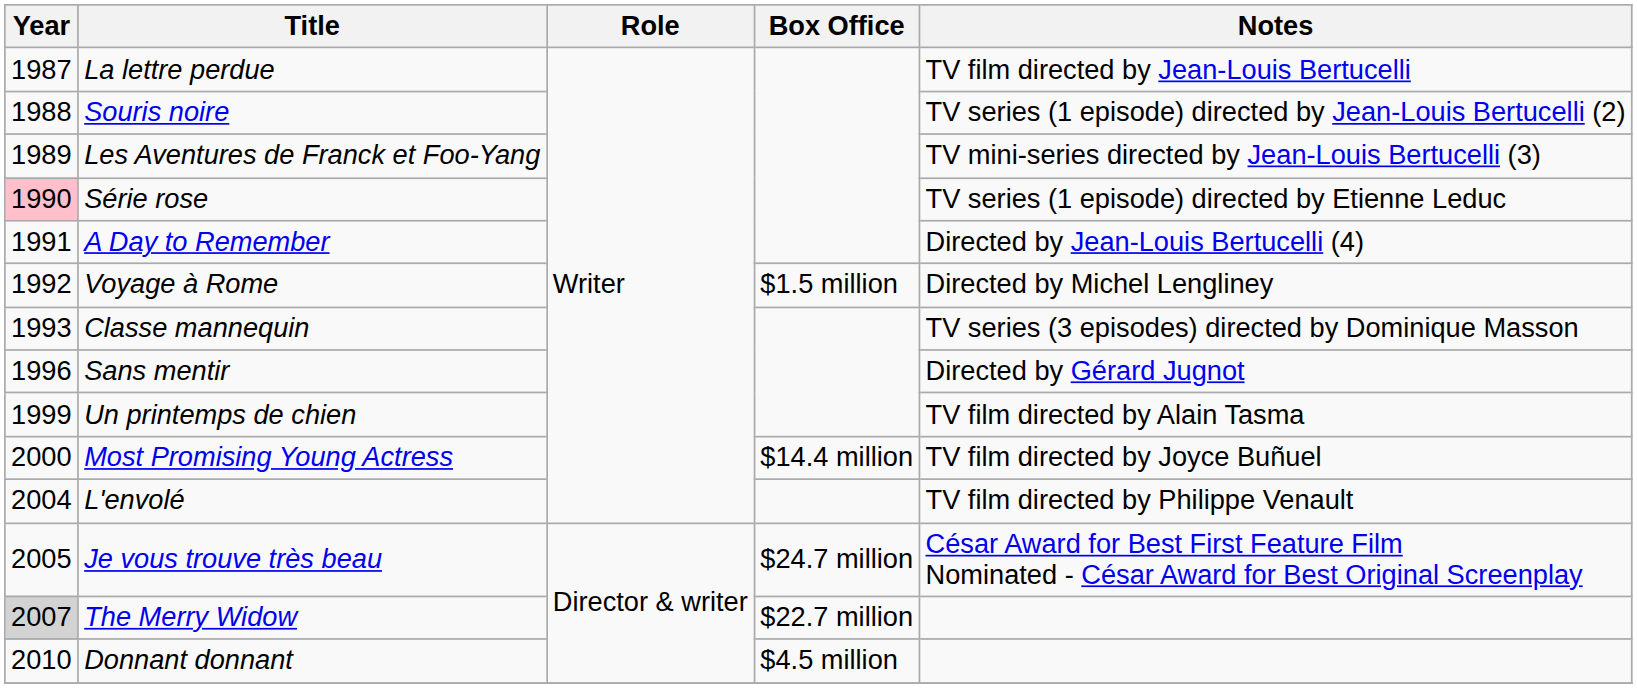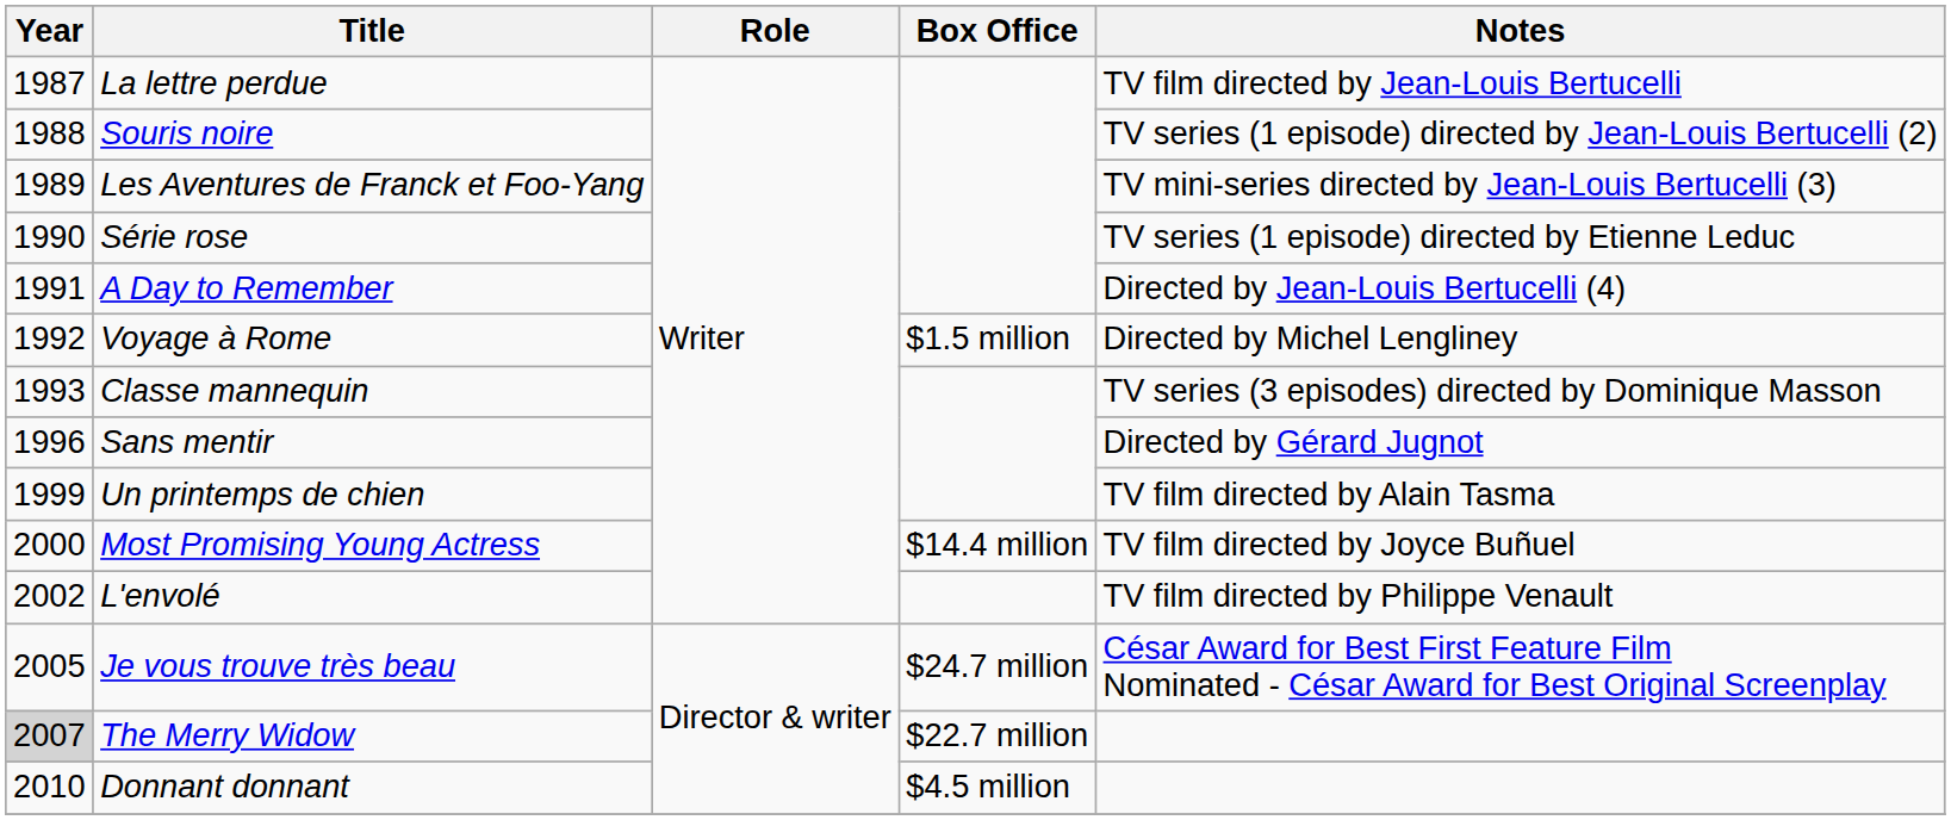 <table class="wikitable sortable">
 <tr>
 <th>Year</th>
 <th>Title</th>
 <th>Role</th>
 <th>Box Office</th>
 <th>Notes</th>
 </tr>
 <tr>
 <td>1987</td>
 <td><em>La lettre perdue</em></td>
 <td rowspan=11>Writer</td>
 <td rowspan=5></td>
 <td>TV film directed by <a href='#'>Jean-Louis Bertucelli</a></td>
 </tr>
 <tr>
 <td>1988</td>
 <td><em><a href='#'>Souris noire</a></em></td>
 <td>TV series (1 episode) directed by <a href='#'>Jean-Louis Bertucelli</a> (2)</td>
 </tr>
 <tr>
 <td>1989</td>
 <td><em>Les Aventures de Franck et Foo-Yang</em></td>
 <td>TV mini-series directed by <a href='#'>Jean-Louis Bertucelli</a> (3)</td>
 </tr>
 <tr>
-<td style="background: pink;">1990</td>
+<td>1990</td>
 <td><em>Série rose</em></td>
 <td>TV series (1 episode) directed by Etienne Leduc</td>
 </tr>
 <tr>
 <td>1991</td>
 <td><em><a href='#'>A Day to Remember</a></em></td>
 <td>Directed by <a href='#'>Jean-Louis Bertucelli</a> (4)</td>
 </tr>
 <tr>
 <td>1992</td>
 <td><em>Voyage à Rome</em></td>
 <td>$1.5 million</td>
 <td>Directed by Michel Lengliney</td>
 </tr>
 <tr>
 <td>1993</td>
 <td><em>Classe mannequin</em></td>
 <td rowspan=3></td>
 <td>TV series (3 episodes) directed by Dominique Masson</td>
 </tr>
 <tr>
 <td>1996</td>
 <td><em>Sans mentir</em></td>
 <td>Directed by <a href='#'>Gérard Jugnot</a></td>
 </tr>
 <tr>
 <td>1999</td>
 <td><em>Un printemps de chien</em></td>
 <td>TV film directed by Alain Tasma</td>
 </tr>
 <tr>
 <td>2000</td>
 <td><em><a href='#'>Most Promising Young Actress</a></em></td>
 <td>$14.4 million</td>
 <td>TV film directed by Joyce Buñuel</td>
 </tr>
 <tr>
-<td>2004</td>
+<td>2002</td>
 <td><em>L'envolé</em></td>
 <td></td>
 <td>TV film directed by Philippe Venault</td>
 </tr>
 <tr>
 <td>2005</td>
 <td><em><a href='#'>Je vous trouve très beau</a></em></td>
 <td rowspan=3>Director & writer</td>
 <td>$24.7 million</td>
 <td><a href='#'>César Award for Best First Feature Film</a><br>Nominated - <a href='#'>César Award for Best Original Screenplay</a></td>
 </tr>
 <tr>
 <td style="background: lightgrey;">2007</td>
 <td><em><a href='#'>The Merry Widow</a></em></td>
 <td>$22.7 million</td>
 <td></td>
 </tr>
 <tr>
 <td>2010</td>
 <td><em>Donnant donnant</em></td>
 <td>$4.5 million</td>
 <td></td>
 </tr>
 <tr>
 </tr>
 </table>
